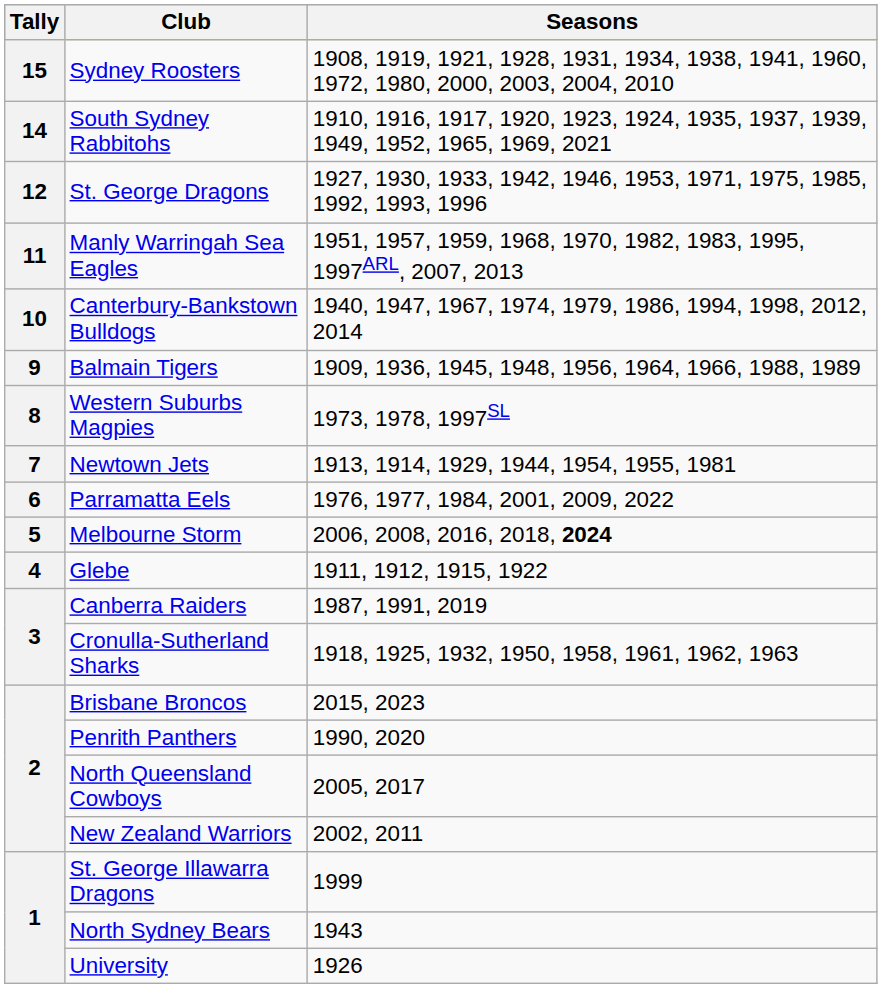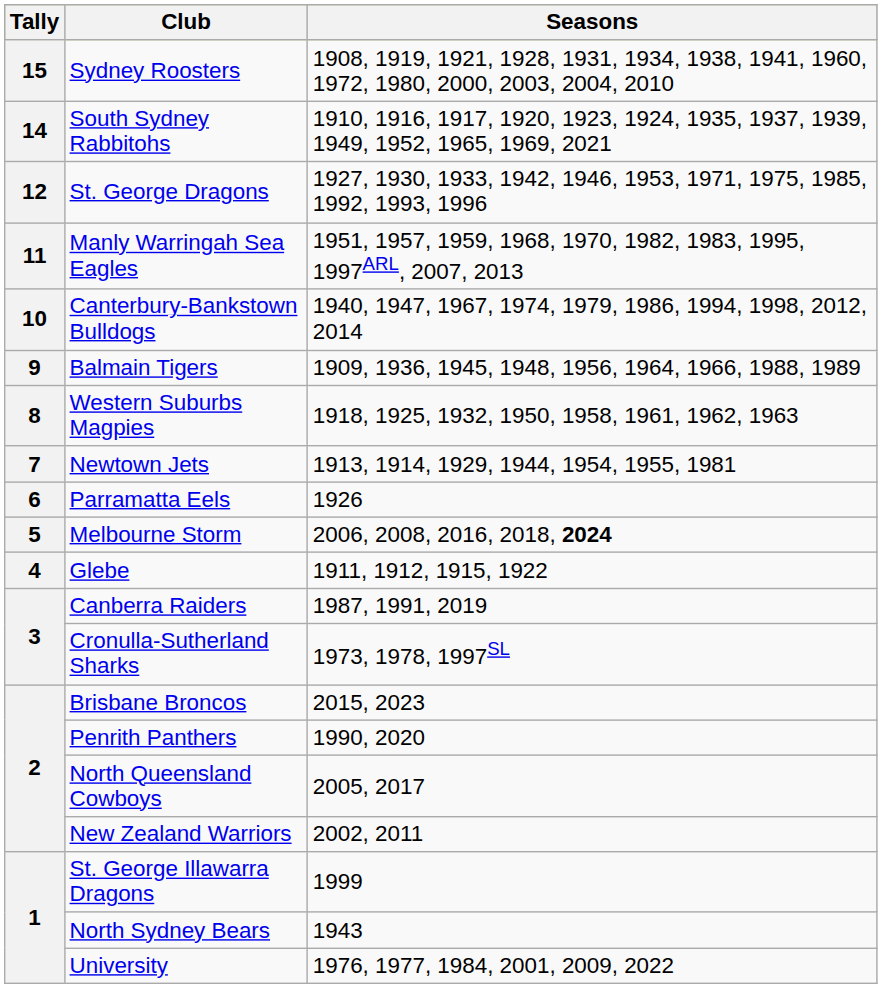 <table class="wikitable" style="width:100%">
 <tr style="background:#bdb76b;">
 <th>Tally</th>
 <th>Club</th>
 <th>Seasons</th>
 </tr>
 <tr>
 <th>15</th>
 <td> <a href='#'>Sydney Roosters</a></td>
 <td>1908, 1919, 1921, 1928, 1931, 1934, 1938, 1941, 1960, 1972, 1980, 2000, 2003, 2004, 2010</td>
 </tr>
 <tr>
 <th>14</th>
 <td> <a href='#'>South Sydney Rabbitohs</a></td>
 <td>1910, 1916, 1917, 1920, 1923, 1924, 1935, 1937, 1939, 1949, 1952, 1965, 1969, 2021</td>
 </tr>
 <tr>
 <th>12</th>
 <td> <a href='#'>St. George Dragons</a></td>
 <td>1927, 1930, 1933, 1942, 1946, 1953, 1971, 1975, 1985, 1992, 1993, 1996</td>
 </tr>
 <tr>
 <th>11</th>
 <td> <a href='#'>Manly Warringah Sea Eagles</a></td>
 <td>1951, 1957, 1959, 1968, 1970, 1982, 1983, 1995, 1997<sup><a href='#'>ARL</a></sup>, 2007, 2013</td>
 </tr>
 <tr>
 <th>10</th>
 <td> <a href='#'>Canterbury-Bankstown Bulldogs</a></td>
 <td>1940, 1947, 1967, 1974, 1979, 1986, 1994, 1998, 2012, 2014</td>
 </tr>
 <tr>
 <th>9</th>
 <td> <a href='#'>Balmain Tigers</a></td>
 <td>1909, 1936, 1945, 1948, 1956, 1964, 1966, 1988, 1989</td>
 </tr>
 <tr>
 <th>8</th>
 <td> <a href='#'>Western Suburbs Magpies</a></td>
-<td>1973, 1978, 1997<sup><a href='#'>SL</a></sup></td>
+<td>1918, 1925, 1932, 1950, 1958, 1961, 1962, 1963</td>
 </tr>
 <tr>
 <th>7</th>
 <td> <a href='#'>Newtown Jets</a></td>
 <td>1913, 1914, 1929, 1944, 1954, 1955, 1981</td>
 </tr>
 <tr>
 <th>6</th>
 <td> <a href='#'>Parramatta Eels</a></td>
-<td>1976, 1977, 1984, 2001, 2009, 2022</td>
+<td>1926</td>
 </tr>
 <tr>
 <th>5</th>
 <td> <a href='#'>Melbourne Storm</a></td>
 <td>2006, 2008, 2016, 2018, <strong>2024</strong></td>
 </tr>
 <tr>
 <th>4</th>
 <td> <a href='#'>Glebe</a></td>
 <td>1911, 1912, 1915, 1922</td>
 </tr>
 <tr>
 <th rowspan="2">3</th>
 <td> <a href='#'>Canberra Raiders</a></td>
 <td>1987, 1991, 2019</td>
 </tr>
 <tr>
 <td> <a href='#'>Cronulla-Sutherland Sharks</a></td>
-<td>1918, 1925, 1932, 1950, 1958, 1961, 1962, 1963</td>
+<td>1973, 1978, 1997<sup><a href='#'>SL</a></sup></td>
 </tr>
 <tr>
 <th rowspan="4">2</th>
 <td> <a href='#'>Brisbane Broncos</a></td>
 <td>2015, 2023</td>
 </tr>
 <tr>
 <td> <a href='#'>Penrith Panthers</a></td>
 <td>1990, 2020</td>
 </tr>
 <tr>
 <td> <a href='#'>North Queensland Cowboys</a></td>
 <td>2005, 2017</td>
 </tr>
 <tr>
 <td> <a href='#'>New Zealand Warriors</a></td>
 <td>2002, 2011</td>
 </tr>
 <tr>
 <th rowspan="3">1</th>
 <td> <a href='#'>St. George Illawarra Dragons</a></td>
 <td>1999</td>
 </tr>
 <tr>
 <td> <a href='#'>North Sydney Bears</a></td>
 <td>1943</td>
 </tr>
 <tr>
 <td> <a href='#'>University</a></td>
-<td>1926</td>
+<td>1976, 1977, 1984, 2001, 2009, 2022</td>
 </tr>
 </table>
